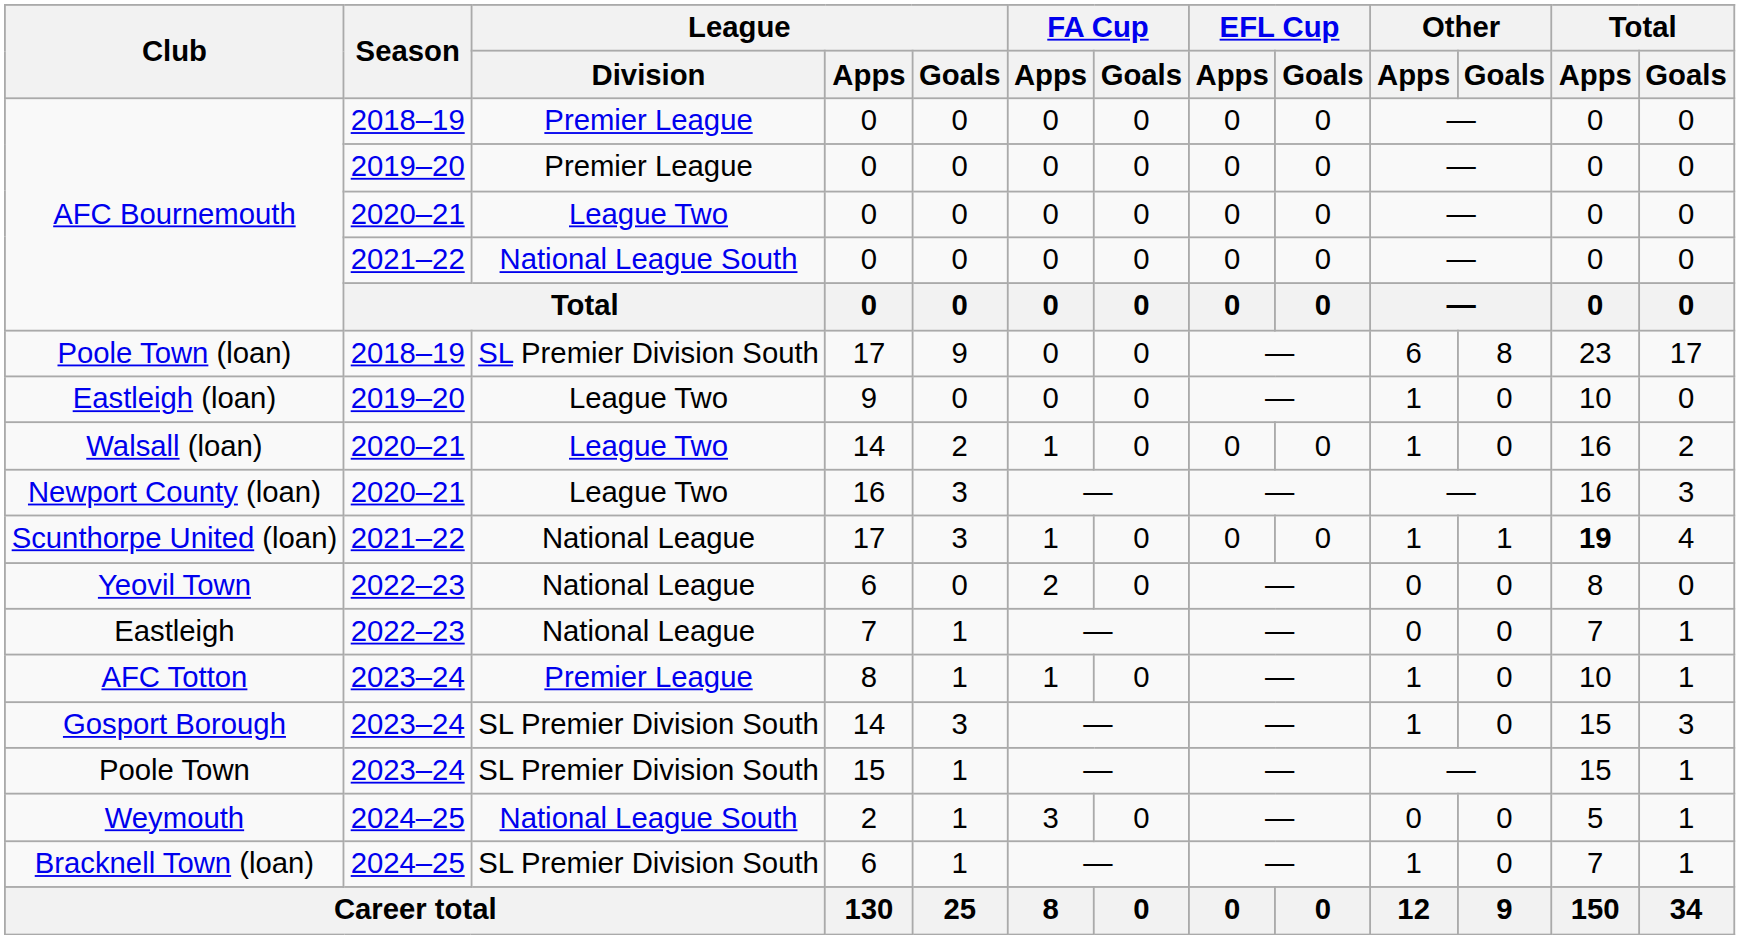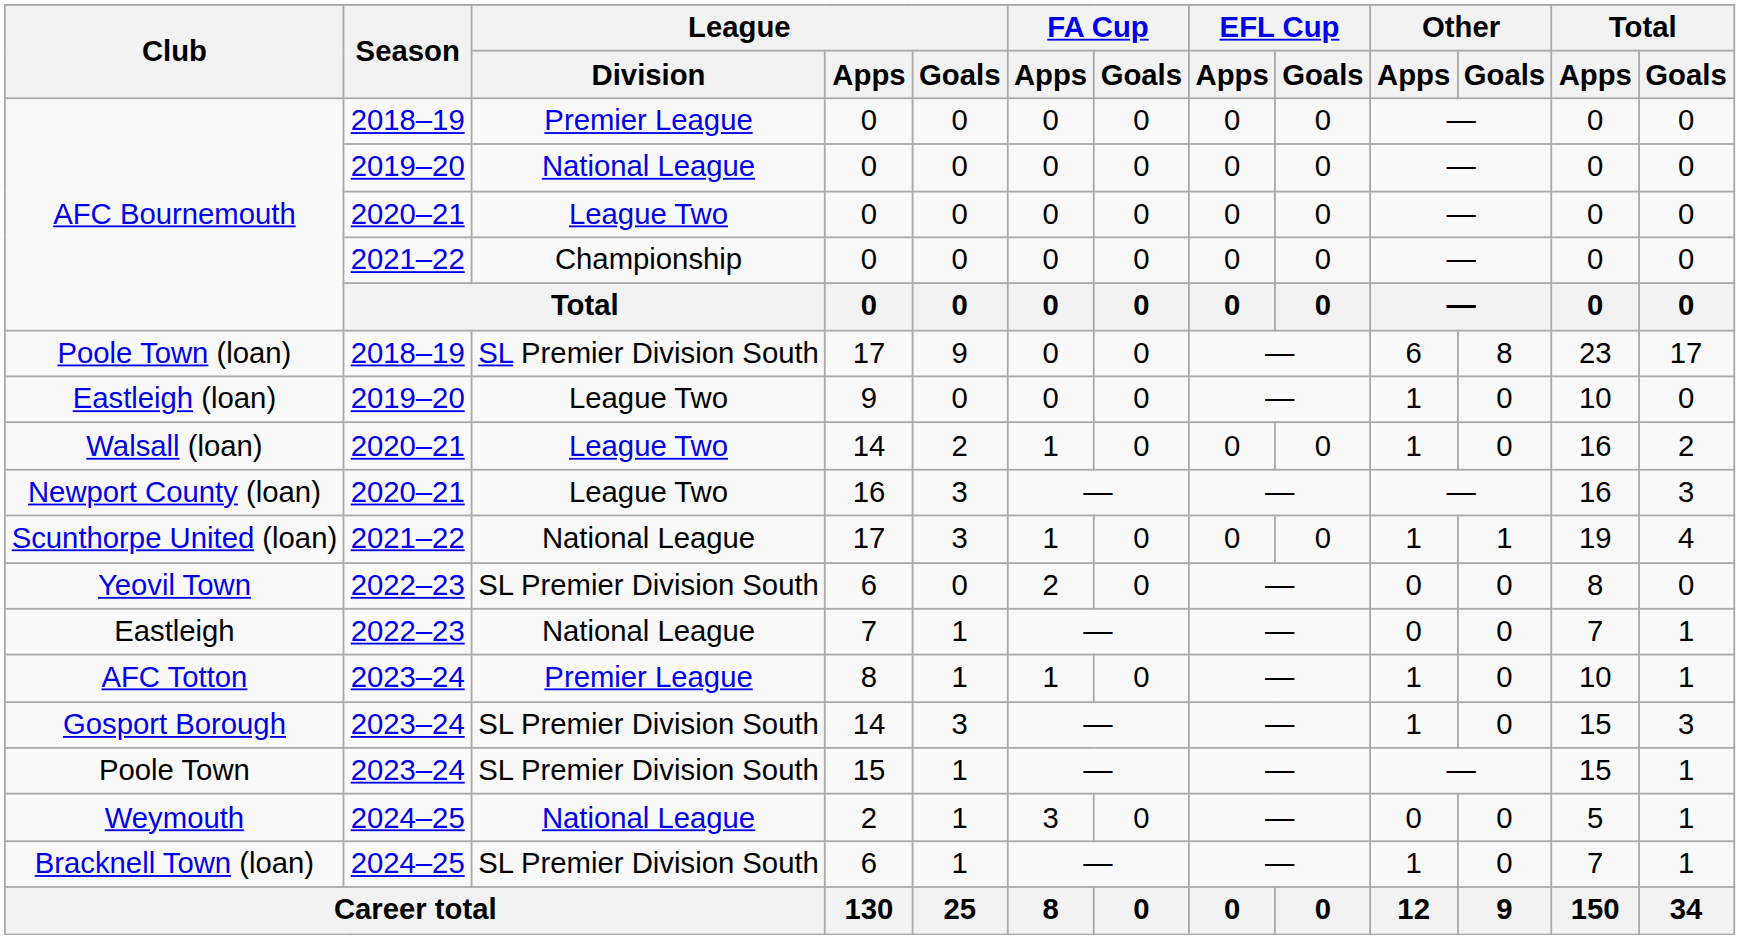 <table class=wikitable style="text-align: center">
 <tr>
 <th rowspan=2>Club</th>
 <th rowspan=2>Season</th>
 <th colspan=3>League</th>
 <th colspan=2><a href='#'>FA Cup</a></th>
 <th colspan=2><a href='#'>EFL Cup</a></th>
 <th colspan=2>Other</th>
 <th colspan=2>Total</th>
 </tr>
 <tr>
 <th>Division</th>
 <th>Apps</th>
 <th>Goals</th>
 <th>Apps</th>
 <th>Goals</th>
 <th>Apps</th>
 <th>Goals</th>
 <th>Apps</th>
 <th>Goals</th>
 <th>Apps</th>
 <th>Goals</th>
 </tr>
 <tr>
 <td rowspan=5><a href='#'>AFC Bournemouth</a></td>
 <td><a href='#'>2018–19</a></td>
 <td><a href='#'>Premier League</a></td>
 <td>0</td>
 <td>0</td>
 <td>0</td>
 <td>0</td>
 <td>0</td>
 <td>0</td>
 <td colspan=2>—</td>
 <td>0</td>
 <td>0</td>
 </tr>
 <tr>
 <td><a href='#'>2019–20</a></td>
-<td>Premier League</td>
+<td><a href='#'>National League</a></td>
 <td>0</td>
 <td>0</td>
 <td>0</td>
 <td>0</td>
 <td>0</td>
 <td>0</td>
 <td colspan=2>—</td>
 <td>0</td>
 <td>0</td>
 </tr>
 <tr>
 <td><a href='#'>2020–21</a></td>
 <td><a href='#'>League Two</a></td>
 <td>0</td>
 <td>0</td>
 <td>0</td>
 <td>0</td>
 <td>0</td>
 <td>0</td>
 <td colspan=2>—</td>
 <td>0</td>
 <td>0</td>
 </tr>
 <tr>
 <td><a href='#'>2021–22</a></td>
-<td><a href='#'>National League South</a></td>
+<td>Championship</td>
 <td>0</td>
 <td>0</td>
 <td>0</td>
 <td>0</td>
 <td>0</td>
 <td>0</td>
 <td colspan=2>—</td>
 <td>0</td>
 <td>0</td>
 </tr>
 <tr>
 <th colspan=2>Total</th>
 <th>0</th>
 <th>0</th>
 <th>0</th>
 <th>0</th>
 <th>0</th>
 <th>0</th>
 <th colspan=2>—</th>
 <th>0</th>
 <th>0</th>
 </tr>
 <tr>
 <td><a href='#'>Poole Town</a> (loan)</td>
 <td><a href='#'>2018–19</a></td>
 <td><a href='#'>SL</a> Premier Division South</td>
 <td>17</td>
 <td>9</td>
 <td>0</td>
 <td>0</td>
 <td colspan=2>—</td>
 <td>6</td>
 <td>8</td>
 <td>23</td>
 <td>17</td>
 </tr>
 <tr>
 <td><a href='#'>Eastleigh</a> (loan)</td>
 <td><a href='#'>2019–20</a></td>
 <td>League Two</td>
 <td>9</td>
 <td>0</td>
 <td>0</td>
 <td>0</td>
 <td colspan=2>—</td>
 <td>1</td>
 <td>0</td>
 <td>10</td>
 <td>0</td>
 </tr>
 <tr>
 <td><a href='#'>Walsall</a> (loan)</td>
 <td><a href='#'>2020–21</a></td>
 <td><a href='#'>League Two</a></td>
 <td>14</td>
 <td>2</td>
 <td>1</td>
 <td>0</td>
 <td>0</td>
 <td>0</td>
 <td>1</td>
 <td>0</td>
 <td>16</td>
 <td>2</td>
 </tr>
 <tr>
 <td><a href='#'>Newport County</a> (loan)</td>
 <td><a href='#'>2020–21</a></td>
 <td>League Two</td>
 <td>16</td>
 <td>3</td>
 <td colspan=2>—</td>
 <td colspan=2>—</td>
 <td colspan=2>—</td>
 <td>16</td>
 <td>3</td>
 </tr>
 <tr>
 <td><a href='#'>Scunthorpe United</a> (loan)</td>
 <td><a href='#'>2021–22</a></td>
 <td>National League</td>
 <td>17</td>
 <td>3</td>
 <td>1</td>
 <td>0</td>
 <td>0</td>
 <td>0</td>
 <td>1</td>
 <td>1</td>
-<td><strong>19</strong></td>
+<td>19</td>
 <td>4</td>
 </tr>
 <tr>
 <td><a href='#'>Yeovil Town</a></td>
 <td><a href='#'>2022–23</a></td>
-<td>National League</td>
+<td>SL Premier Division South</td>
 <td>6</td>
 <td>0</td>
 <td>2</td>
 <td>0</td>
 <td colspan=2>—</td>
 <td>0</td>
 <td>0</td>
 <td>8</td>
 <td>0</td>
 </tr>
 <tr>
 <td>Eastleigh</td>
 <td><a href='#'>2022–23</a></td>
 <td>National League</td>
 <td>7</td>
 <td>1</td>
 <td colspan=2>—</td>
 <td colspan=2>—</td>
 <td>0</td>
 <td>0</td>
 <td>7</td>
 <td>1</td>
 </tr>
 <tr>
 <td><a href='#'>AFC Totton</a></td>
 <td><a href='#'>2023–24</a></td>
 <td><a href='#'>Premier League</a></td>
 <td>8</td>
 <td>1</td>
 <td>1</td>
 <td>0</td>
 <td colspan=2>—</td>
 <td>1</td>
 <td>0</td>
 <td>10</td>
 <td>1</td>
 </tr>
 <tr>
 <td><a href='#'>Gosport Borough</a></td>
 <td><a href='#'>2023–24</a></td>
 <td>SL Premier Division South</td>
 <td>14</td>
 <td>3</td>
 <td colspan=2>—</td>
 <td colspan=2>—</td>
 <td>1</td>
 <td>0</td>
 <td>15</td>
 <td>3</td>
 </tr>
 <tr>
 <td>Poole Town</td>
 <td><a href='#'>2023–24</a></td>
 <td>SL Premier Division South</td>
 <td>15</td>
 <td>1</td>
 <td colspan=2>—</td>
 <td colspan=2>—</td>
 <td colspan=2>—</td>
 <td>15</td>
 <td>1</td>
 </tr>
 <tr>
 <td><a href='#'>Weymouth</a></td>
 <td><a href='#'>2024–25</a></td>
-<td><a href='#'>National League South</a></td>
+<td><a href='#'>National League</a></td>
 <td>2</td>
 <td>1</td>
 <td>3</td>
 <td>0</td>
 <td colspan=2>—</td>
 <td>0</td>
 <td>0</td>
 <td>5</td>
 <td>1</td>
 </tr>
 <tr>
 <td><a href='#'>Bracknell Town</a> (loan)</td>
 <td><a href='#'>2024–25</a></td>
 <td>SL Premier Division South</td>
 <td>6</td>
 <td>1</td>
 <td colspan=2>—</td>
 <td colspan=2>—</td>
 <td>1</td>
 <td>0</td>
 <td>7</td>
 <td>1</td>
 </tr>
 <tr>
 <th colspan=3>Career total</th>
 <th>130</th>
 <th>25</th>
 <th>8</th>
 <th>0</th>
 <th>0</th>
 <th>0</th>
 <th>12</th>
 <th>9</th>
 <th>150</th>
 <th>34</th>
 </tr>
 </table>
